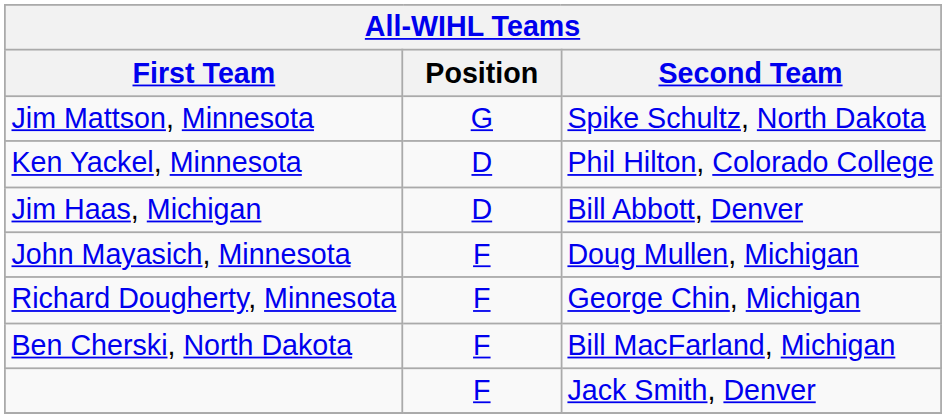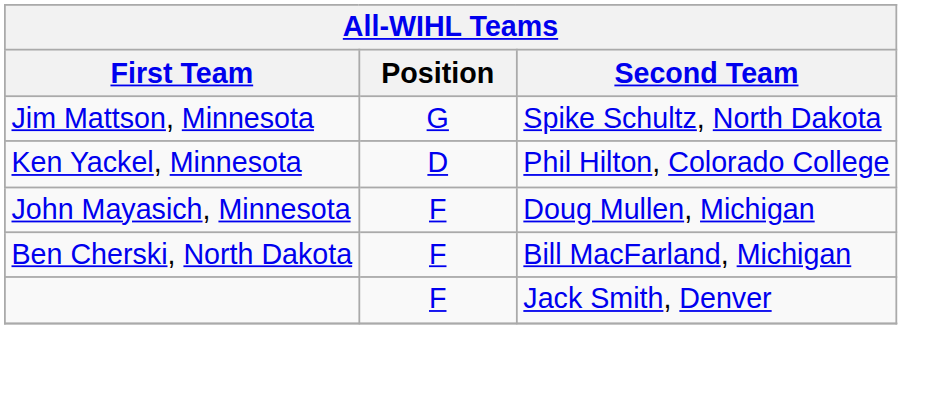 <table class="wikitable">
 <tr>
 <th colspan=3><a href='#'>All-WIHL Teams</a></th>
 </tr>
 <tr>
 <th><a href='#'>First Team</a></th>
 <th>  Position  </th>
 <th><a href='#'>Second Team</a></th>
 </tr>
 <tr>
 <td><a href='#'>Jim Mattson</a>, <a href='#'>Minnesota</a></td>
 <td align=center><a href='#'>G</a></td>
 <td><a href='#'>Spike Schultz</a>, <a href='#'>North Dakota</a></td>
 </tr>
 <tr>
 <td><a href='#'>Ken Yackel</a>, <a href='#'>Minnesota</a></td>
 <td align=center><a href='#'>D</a></td>
 <td><a href='#'>Phil Hilton</a>, <a href='#'>Colorado College</a></td>
 </tr>
 <tr>
-<td><a href='#'>Jim Haas</a>, <a href='#'>Michigan</a></td>
-<td align=center><a href='#'>D</a></td>
-<td><a href='#'>Bill Abbott</a>, <a href='#'>Denver</a></td>
-</tr>
-<tr>
 <td><a href='#'>John Mayasich</a>, <a href='#'>Minnesota</a></td>
 <td align=center><a href='#'>F</a></td>
 <td><a href='#'>Doug Mullen</a>, <a href='#'>Michigan</a></td>
-</tr>
-<tr>
-<td><a href='#'>Richard Dougherty</a>, <a href='#'>Minnesota</a></td>
-<td align=center><a href='#'>F</a></td>
-<td><a href='#'>George Chin</a>, <a href='#'>Michigan</a></td>
 </tr>
 <tr>
 <td><a href='#'>Ben Cherski</a>, <a href='#'>North Dakota</a></td>
 <td align=center><a href='#'>F</a></td>
 <td><a href='#'>Bill MacFarland</a>, <a href='#'>Michigan</a></td>
 </tr>
 <tr>
 <td></td>
 <td align=center><a href='#'>F</a></td>
 <td><a href='#'>Jack Smith</a>, <a href='#'>Denver</a></td>
 </tr>
 <tr>
 </tr>
 </table>
